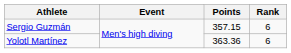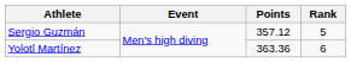 <table class="wikitable" style="text-align:center; font-size:90%; width:50%;">
 <tr>
 <th>Athlete</th>
 <th>Event</th>
 <th>Points</th>
 <th>Rank</th>
 </tr>
 <tr>
 <td align=left><a href='#'>Sergio Guzmán</a></td>
 <td align=left rowspan=2><a href='#'>Men's high diving</a></td>
-<td>357.15</td>
-<td>6</td>
+<td>357.12</td>
+<td>5</td>
 </tr>
 <tr>
 <td align=left><a href='#'>Yolotl Martínez</a></td>
 <td>363.36</td>
 <td>6</td>
 </tr>
 </table>
